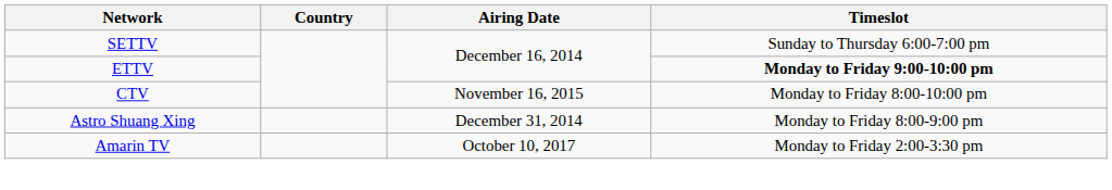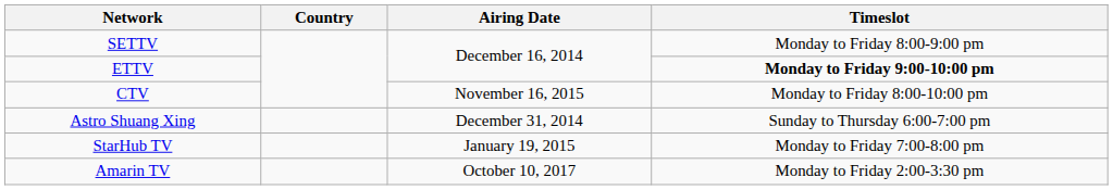 <table class="wikitable" style="text-align:center;width:55%;">
 <tr>
 <th>Network</th>
 <th>Country</th>
 <th>Airing Date</th>
 <th>Timeslot</th>
 </tr>
 <tr>
 <td><a href='#'>SETTV</a></td>
 <td rowspan=3></td>
 <td rowspan=2>December 16, 2014</td>
-<td>Sunday to Thursday 6:00-7:00 pm</td>
+<td>Monday to Friday 8:00-9:00 pm</td>
 </tr>
 <tr>
 <td><a href='#'>ETTV</a></td>
 <td><strong>Monday to Friday 9:00-10:00 pm</strong></td>
 </tr>
 <tr>
 <td><a href='#'>CTV</a></td>
 <td>November 16, 2015</td>
 <td>Monday to Friday 8:00-10:00 pm</td>
 </tr>
 <tr>
 <td><a href='#'>Astro Shuang Xing</a></td>
 <td></td>
 <td>December 31, 2014</td>
-<td>Monday to Friday 8:00-9:00 pm</td>
+<td>Sunday to Thursday 6:00-7:00 pm</td>
+</tr>
+<tr>
+<td><a href='#'>StarHub TV</a></td>
+<td></td>
+<td>January 19, 2015</td>
+<td>Monday to Friday 7:00-8:00 pm</td>
 </tr>
 <tr>
 <td><a href='#'>Amarin TV</a></td>
 <td></td>
 <td>October 10, 2017</td>
 <td>Monday to Friday 2:00-3:30 pm</td>
 </tr>
 </table>
